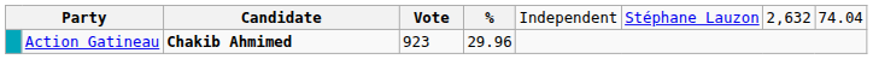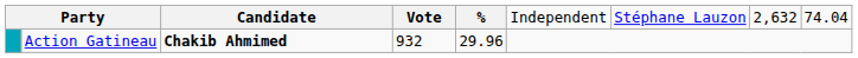 <table class="wikitable">
 <tr>
 <th bgcolor="#DDDDFF" width="100px" colspan="2">Party</th>
 <th bgcolor="#DDDDFF" width="200px">Candidate</th>
 <th bgcolor="#DDDDFF" width="50px">Vote</th>
 <th bgcolor="#DDDDFF" width="30px">%<br></th>
 <td>Independent</td>
 <td><a href='#'>Stéphane Lauzon</a></td>
 <td>2,632</td>
 <td>74.04</td>
 </tr>
 <tr>
 <td bgcolor=#00a7ba> </td>
 <td><a href='#'>Action Gatineau</a></td>
 <td><strong>Chakib Ahmimed</strong></td>
-<td>923</td>
+<td>932</td>
 <td>29.96</td>
 </tr>
 </table>
